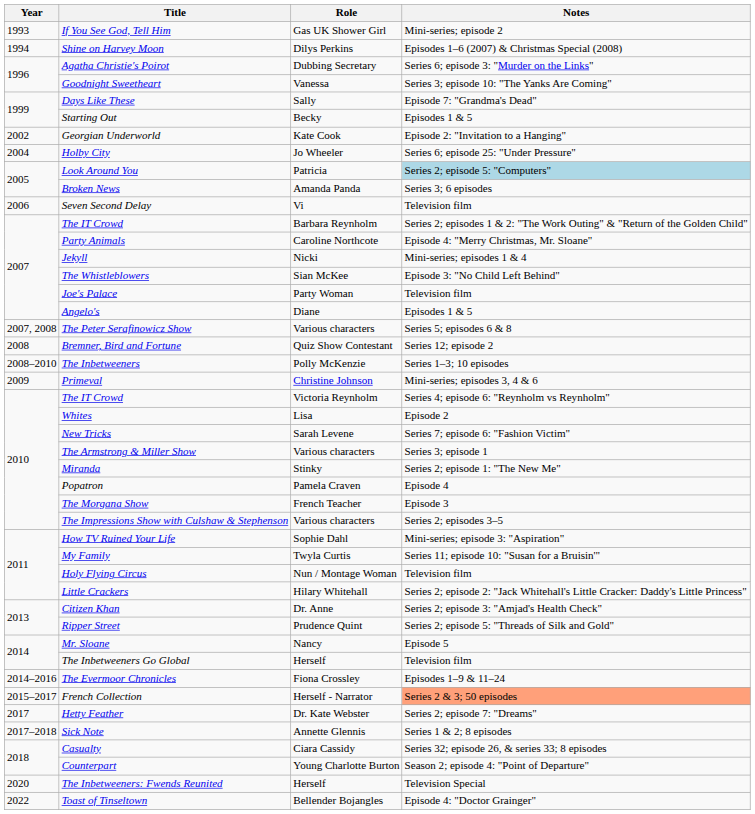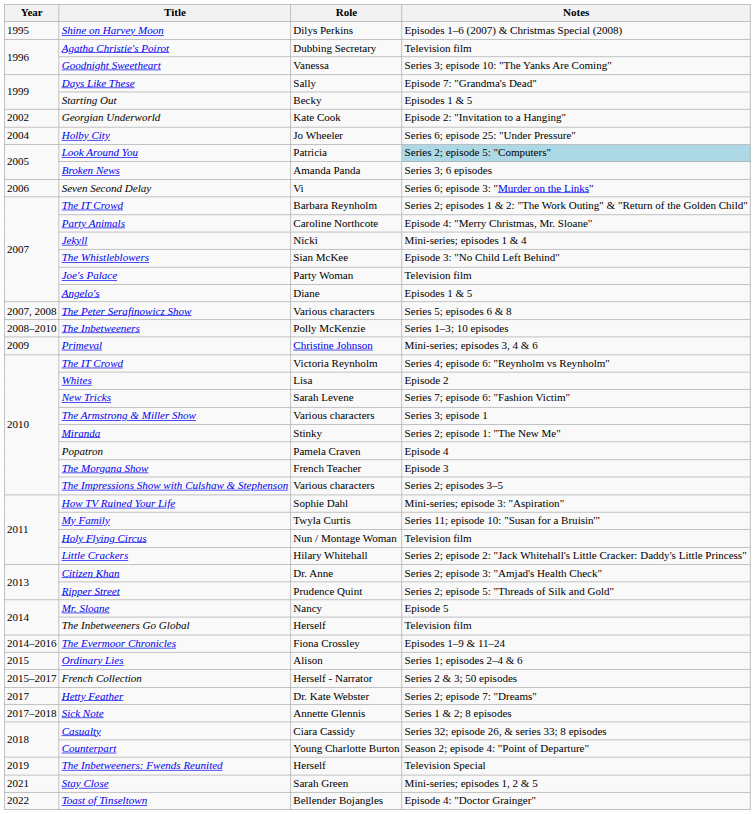 <table class="wikitable">
 <tr>
 <th>Year</th>
 <th>Title</th>
 <th>Role</th>
 <th>Notes</th>
 </tr>
 <tr>
-<td>1993</td>
-<td><em><a href='#'>If You See God, Tell Him</a></em></td>
-<td>Gas UK Shower Girl</td>
-<td>Mini-series; episode 2</td>
-</tr>
-<tr>
-<td>1994</td>
+<td>1995</td>
 <td><em><a href='#'>Shine on Harvey Moon</a></em></td>
 <td>Dilys Perkins</td>
 <td>Episodes 1–6 (2007) & Christmas Special (2008)</td>
 </tr>
 <tr>
 <td rowspan="2">1996</td>
 <td><em><a href='#'>Agatha Christie's Poirot</a></em></td>
 <td>Dubbing Secretary</td>
-<td>Series 6; episode 3: "<a href='#'>Murder on the Links</a>"</td>
+<td>Television film</td>
 </tr>
 <tr>
 <td><em><a href='#'>Goodnight Sweetheart</a></em></td>
 <td>Vanessa</td>
 <td>Series 3; episode 10: "The Yanks Are Coming"</td>
 </tr>
 <tr>
 <td rowspan="2">1999</td>
 <td><em><a href='#'>Days Like These</a></em></td>
 <td>Sally</td>
 <td>Episode 7: "Grandma's Dead"</td>
 </tr>
 <tr>
 <td><em>Starting Out</em></td>
 <td>Becky</td>
 <td>Episodes 1 & 5</td>
 </tr>
 <tr>
 <td>2002</td>
 <td><em>Georgian Underworld</em></td>
 <td>Kate Cook</td>
 <td>Episode 2: "Invitation to a Hanging"</td>
 </tr>
 <tr>
 <td>2004</td>
 <td><em><a href='#'>Holby City</a></em></td>
 <td>Jo Wheeler</td>
 <td>Series 6; episode 25: "Under Pressure"</td>
 </tr>
 <tr>
 <td rowspan="2">2005</td>
 <td><em><a href='#'>Look Around You</a></em></td>
 <td>Patricia</td>
 <td style="background: lightblue;">Series 2; episode 5: "Computers"</td>
 </tr>
 <tr>
 <td><em><a href='#'>Broken News</a></em></td>
 <td>Amanda Panda</td>
 <td>Series 3; 6 episodes</td>
 </tr>
 <tr>
 <td>2006</td>
 <td><em>Seven Second Delay</em></td>
 <td>Vi</td>
-<td>Television film</td>
+<td>Series 6; episode 3: "<a href='#'>Murder on the Links</a>"</td>
 </tr>
 <tr>
 <td rowspan="6">2007</td>
 <td><em><a href='#'>The IT Crowd</a></em></td>
 <td>Barbara Reynholm</td>
 <td>Series 2; episodes 1 & 2: "The Work Outing" & "Return of the Golden Child"</td>
 </tr>
 <tr>
 <td><em><a href='#'>Party Animals</a></em></td>
 <td>Caroline Northcote</td>
 <td>Episode 4: "Merry Christmas, Mr. Sloane"</td>
 </tr>
 <tr>
 <td><em><a href='#'>Jekyll</a></em></td>
 <td>Nicki</td>
 <td>Mini-series; episodes 1 & 4</td>
 </tr>
 <tr>
 <td><em><a href='#'>The Whistleblowers</a></em></td>
 <td>Sian McKee</td>
 <td>Episode 3: "No Child Left Behind"</td>
 </tr>
 <tr>
 <td><em><a href='#'>Joe's Palace</a></em></td>
 <td>Party Woman</td>
 <td>Television film</td>
 </tr>
 <tr>
 <td><em><a href='#'>Angelo's</a></em></td>
 <td>Diane</td>
 <td>Episodes 1 & 5</td>
 </tr>
 <tr>
 <td>2007, 2008</td>
 <td><em><a href='#'>The Peter Serafinowicz Show</a></em></td>
 <td>Various characters</td>
 <td>Series 5; episodes 6 & 8</td>
-</tr>
-<tr>
-<td>2008</td>
-<td><em><a href='#'>Bremner, Bird and Fortune</a></em></td>
-<td>Quiz Show Contestant</td>
-<td>Series 12; episode 2</td>
 </tr>
 <tr>
 <td>2008–2010</td>
 <td><em><a href='#'>The Inbetweeners</a></em></td>
 <td>Polly McKenzie</td>
 <td>Series 1–3; 10 episodes</td>
 </tr>
 <tr>
 <td>2009</td>
 <td><em><a href='#'>Primeval</a></em></td>
 <td><a href='#'>Christine Johnson</a></td>
 <td>Mini-series; episodes 3, 4 & 6</td>
 </tr>
 <tr>
 <td rowspan="8">2010</td>
 <td><em><a href='#'>The IT Crowd</a></em></td>
 <td>Victoria Reynholm</td>
 <td>Series 4; episode 6: "Reynholm vs Reynholm"</td>
 </tr>
 <tr>
 <td><em><a href='#'>Whites</a></em></td>
 <td>Lisa</td>
 <td>Episode 2</td>
 </tr>
 <tr>
 <td><em><a href='#'>New Tricks</a></em></td>
 <td>Sarah Levene</td>
 <td>Series 7; episode 6: "Fashion Victim"</td>
 </tr>
 <tr>
 <td><em><a href='#'>The Armstrong & Miller Show</a></em></td>
 <td>Various characters</td>
 <td>Series 3; episode 1</td>
 </tr>
 <tr>
 <td><em><a href='#'>Miranda</a></em></td>
 <td>Stinky</td>
 <td>Series 2; episode 1: "The New Me"</td>
 </tr>
 <tr>
 <td><em>Popatron</em></td>
 <td>Pamela Craven</td>
 <td>Episode 4</td>
 </tr>
 <tr>
 <td><em><a href='#'>The Morgana Show</a></em></td>
 <td>French Teacher</td>
 <td>Episode 3</td>
 </tr>
 <tr>
 <td><em><a href='#'>The Impressions Show with Culshaw & Stephenson</a></em></td>
 <td>Various characters</td>
 <td>Series 2; episodes 3–5</td>
 </tr>
 <tr>
 <td rowspan="4">2011</td>
 <td><em><a href='#'>How TV Ruined Your Life</a></em></td>
 <td>Sophie Dahl</td>
 <td>Mini-series; episode 3: "Aspiration"</td>
 </tr>
 <tr>
 <td><em><a href='#'>My Family</a></em></td>
 <td>Twyla Curtis</td>
 <td>Series 11; episode 10: "Susan for a Bruisin'"</td>
 </tr>
 <tr>
 <td><em><a href='#'>Holy Flying Circus</a></em></td>
 <td>Nun / Montage Woman</td>
 <td>Television film</td>
 </tr>
 <tr>
 <td><em><a href='#'>Little Crackers</a></em></td>
 <td>Hilary Whitehall</td>
 <td>Series 2; episode 2: "Jack Whitehall's Little Cracker: Daddy's Little Princess"</td>
 </tr>
 <tr>
 <td rowspan="2">2013</td>
 <td><em><a href='#'>Citizen Khan</a></em></td>
 <td>Dr. Anne</td>
 <td>Series 2; episode 3: "Amjad's Health Check"</td>
 </tr>
 <tr>
 <td><em><a href='#'>Ripper Street</a></em></td>
 <td>Prudence Quint</td>
 <td>Series 2; episode 5: "Threads of Silk and Gold"</td>
 </tr>
 <tr>
 <td rowspan="2">2014</td>
 <td><em><a href='#'>Mr. Sloane</a></em></td>
 <td>Nancy</td>
 <td>Episode 5</td>
 </tr>
 <tr>
 <td><em>The Inbetweeners Go Global</em></td>
 <td>Herself</td>
 <td>Television film</td>
 </tr>
 <tr>
 <td>2014–2016</td>
 <td><em><a href='#'>The Evermoor Chronicles</a></em></td>
 <td>Fiona Crossley</td>
 <td>Episodes 1–9 & 11–24</td>
 </tr>
 <tr>
+<td>2015</td>
+<td><em><a href='#'>Ordinary Lies</a></em></td>
+<td>Alison</td>
+<td>Series 1; episodes 2–4 & 6</td>
+</tr>
+<tr>
 <td>2015–2017</td>
 <td><em>French Collection</em></td>
 <td>Herself - Narrator</td>
-<td style="background: lightsalmon;">Series 2 & 3; 50 episodes</td>
+<td>Series 2 & 3; 50 episodes</td>
 </tr>
 <tr>
 <td>2017</td>
 <td><em><a href='#'>Hetty Feather</a></em></td>
 <td>Dr. Kate Webster</td>
 <td>Series 2; episode 7: "Dreams"</td>
 </tr>
 <tr>
 <td>2017–2018</td>
 <td><em><a href='#'>Sick Note</a></em></td>
 <td>Annette Glennis</td>
 <td>Series 1 & 2; 8 episodes</td>
 </tr>
 <tr>
 <td rowspan="2">2018</td>
 <td><em><a href='#'>Casualty</a></em></td>
 <td>Ciara Cassidy</td>
 <td>Series 32; episode 26, & series 33; 8 episodes</td>
 </tr>
 <tr>
 <td><em><a href='#'>Counterpart</a></em></td>
 <td>Young Charlotte Burton</td>
 <td>Season 2; episode 4: "Point of Departure"</td>
 </tr>
 <tr>
-<td>2020</td>
+<td>2019</td>
 <td><em><a href='#'>The Inbetweeners: Fwends Reunited</a></em></td>
 <td>Herself</td>
 <td>Television Special</td>
+</tr>
+<tr>
+<td>2021</td>
+<td><em><a href='#'>Stay Close</a></em></td>
+<td>Sarah Green</td>
+<td>Mini-series; episodes 1, 2 & 5</td>
 </tr>
 <tr>
 <td>2022</td>
 <td><em><a href='#'>Toast of Tinseltown</a></em></td>
 <td>Bellender Bojangles</td>
 <td>Episode 4: "Doctor Grainger"</td>
 </tr>
 </table>
